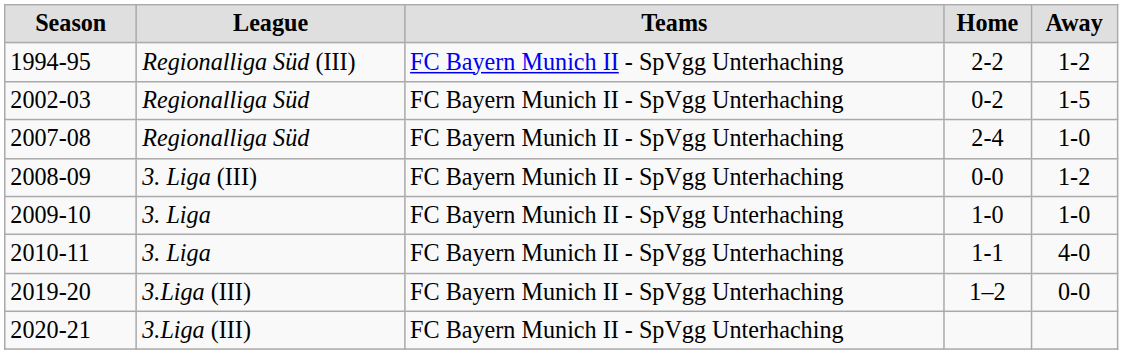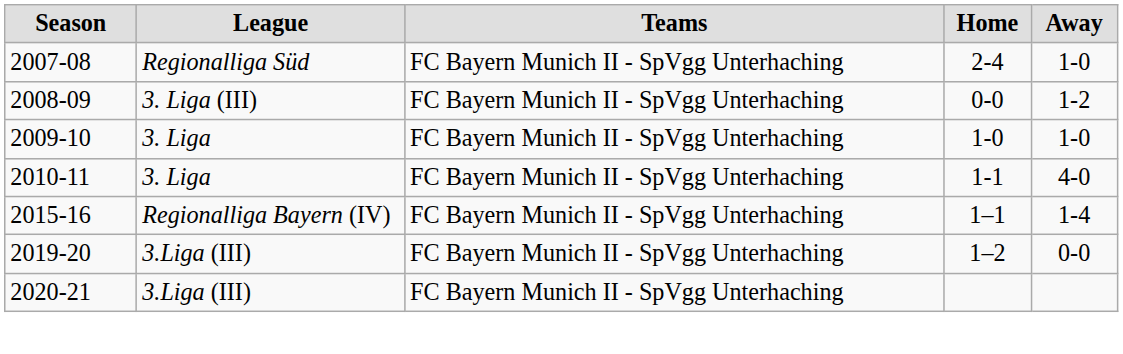 <table class="wikitable">
 <tr style="text-align:center; background:#dfdfdf;">
 <td style="width:80px;"><strong>Season</strong></td>
 <td style="width:170px;"><strong>League</strong></td>
 <td style="width:350px;"><strong>Teams</strong></td>
 <td style="width:50px;"><strong>Home</strong></td>
 <td style="width:50px;"><strong>Away</strong></td>
-</tr>
-<tr>
-<td style="text-align:left;">1994-95</td>
-<td style="text-align:left;"><em>Regionalliga Süd</em> (III)</td>
-<td style="text-align:left;"><a href='#'>FC Bayern Munich II</a> - SpVgg Unterhaching</td>
-<td style="text-align:center;">2-2</td>
-<td style="text-align:center;">1-2</td>
-</tr>
-<tr>
-<td style="text-align:left;">2002-03</td>
-<td style="text-align:left;"><em>Regionalliga Süd</em></td>
-<td style="text-align:left;">FC Bayern Munich II - SpVgg Unterhaching</td>
-<td style="text-align:center;">0-2</td>
-<td style="text-align:center;">1-5</td>
 </tr>
 <tr>
 <td style="text-align:left;">2007-08</td>
 <td style="text-align:left;"><em>Regionalliga Süd</em></td>
 <td style="text-align:left;">FC Bayern Munich II - SpVgg Unterhaching</td>
 <td style="text-align:center;">2-4</td>
 <td style="text-align:center;">1-0</td>
 </tr>
 <tr>
 <td style="text-align:left;">2008-09</td>
 <td style="text-align:left;"><em>3. Liga</em> (III)</td>
 <td style="text-align:left;">FC Bayern Munich II - SpVgg Unterhaching</td>
 <td style="text-align:center;">0-0</td>
 <td style="text-align:center;">1-2</td>
 </tr>
 <tr>
 <td style="text-align:left;">2009-10</td>
 <td style="text-align:left;"><em>3. Liga</em></td>
 <td style="text-align:left;">FC Bayern Munich II - SpVgg Unterhaching</td>
 <td style="text-align:center;">1-0</td>
 <td style="text-align:center;">1-0</td>
 </tr>
 <tr>
 <td style="text-align:left;">2010-11</td>
 <td style="text-align:left;"><em>3. Liga</em></td>
 <td style="text-align:left;">FC Bayern Munich II - SpVgg Unterhaching</td>
 <td style="text-align:center;">1-1</td>
 <td style="text-align:center;">4-0</td>
 </tr>
 <tr>
+<td style="text-align:left;">2015-16</td>
+<td style="text-align:left;"><em>Regionalliga Bayern</em> (IV)</td>
+<td style="text-align:left;">FC Bayern Munich II - SpVgg Unterhaching</td>
+<td style="text-align:center;">1–1</td>
+<td style="text-align:center;">1-4</td>
+</tr>
+<tr>
 <td style="text-align:left;">2019-20</td>
 <td style="text-align:left;"><em>3.Liga</em> (III)</td>
 <td style="text-align:left;">FC Bayern Munich II - SpVgg Unterhaching</td>
 <td style="text-align:center;">1–2</td>
 <td style="text-align:center;">0-0</td>
 </tr>
 <tr>
 <td style="text-align:left;">2020-21</td>
 <td style="text-align:left;"><em>3.Liga</em> (III)</td>
 <td style="text-align:left;">FC Bayern Munich II - SpVgg Unterhaching</td>
 <td style="text-align:center;"></td>
 <td style="text-align:center;"></td>
 </tr>
 </table>
